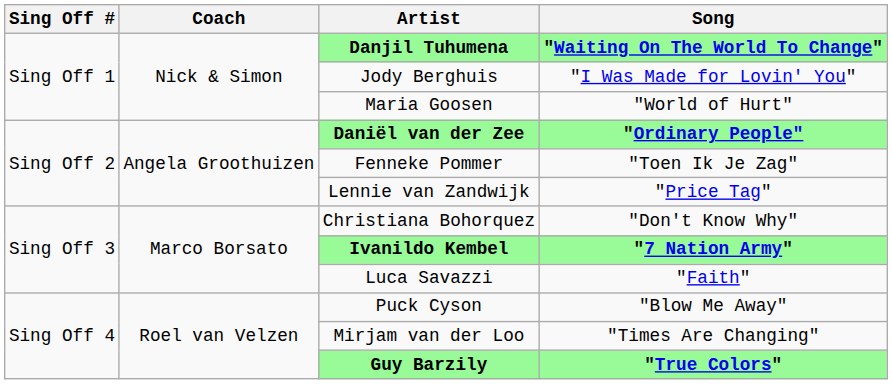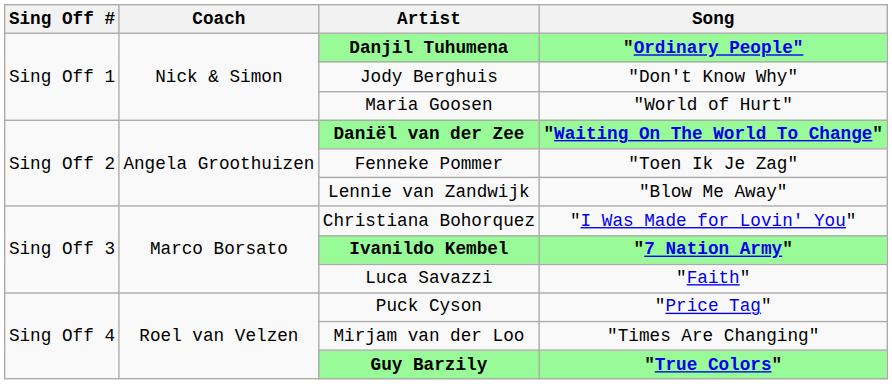 <table class="wikitable sortable" style="text-align: center; width: auto;">
 <tr>
 <th>Sing Off #</th>
 <th>Coach</th>
 <th>Artist</th>
 <th>Song</th>
 </tr>
 <tr>
 <td rowspan="3">Sing Off 1</td>
 <td rowspan="3">Nick & Simon</td>
 <th style="background:palegreen">Danjil Tuhumena</th>
-<th style="background:palegreen">"<a href='#'>Waiting On The World To Change</a>"</th>
+<th style="background:palegreen">"<a href='#'>Ordinary People"</a></th>
 </tr>
 <tr>
 <td>Jody Berghuis</td>
-<td>"<a href='#'>I Was Made for Lovin' You</a>"</td>
+<td>"Don't Know Why"</td>
 </tr>
 <tr>
 <td>Maria Goosen</td>
 <td>"World of Hurt"</td>
 </tr>
 <tr>
 <td rowspan="3">Sing Off 2</td>
 <td rowspan="3">Angela Groothuizen</td>
 <th style="background:palegreen">Daniël van der Zee</th>
-<th style="background:palegreen">"<a href='#'>Ordinary People"</a></th>
+<th style="background:palegreen">"<a href='#'>Waiting On The World To Change</a>"</th>
 </tr>
 <tr>
 <td>Fenneke Pommer</td>
 <td>"Toen Ik Je Zag"</td>
 </tr>
 <tr>
 <td>Lennie van Zandwijk</td>
-<td>"<a href='#'>Price Tag</a>"</td>
+<td>"Blow Me Away"</td>
 </tr>
 <tr>
 <td rowspan="3">Sing Off 3</td>
 <td rowspan="3">Marco Borsato</td>
 <td>Christiana Bohorquez</td>
-<td>"Don't Know Why"</td>
+<td>"<a href='#'>I Was Made for Lovin' You</a>"</td>
 </tr>
 <tr>
 <td style="background:palegreen"><strong>Ivanildo Kembel</strong></td>
 <td style="background:palegreen"><strong>"<a href='#'>7 Nation Army</a>"</strong></td>
 </tr>
 <tr>
 <td>Luca Savazzi</td>
 <td>"<a href='#'>Faith</a>"</td>
 </tr>
 <tr>
 <td rowspan="3">Sing Off 4</td>
 <td rowspan="3">Roel van Velzen</td>
 <td>Puck Cyson</td>
-<td>"Blow Me Away"</td>
+<td>"<a href='#'>Price Tag</a>"</td>
 </tr>
 <tr>
 <td>Mirjam van der Loo</td>
 <td>"Times Are Changing"</td>
 </tr>
 <tr>
 <td style="background:palegreen"><strong>Guy Barzily</strong></td>
 <td style="background:palegreen"><strong>"<a href='#'>True Colors</a>"</strong></td>
 </tr>
 </table>
